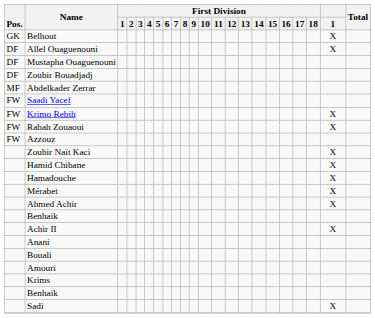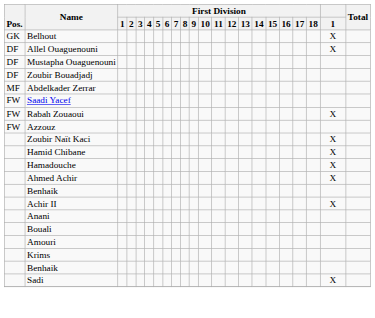 <table class="wikitable sortable alternance"  style="font-size:95%; text-align:center; line-height:14px;">
 <tr>
 <th rowspan="2" valign="bottom">Pos.</th>
 <th rowspan="2">Name</th>
 <th colspan="18" width="85">First Division</th>
 <th width="35"></th>
 <th rowspan="2">Total</th>
 </tr>
 <tr>
 <th>1</th>
 <th>2</th>
 <th>3</th>
 <th>4</th>
 <th>5</th>
 <th>6</th>
 <th>7</th>
 <th>8</th>
 <th>9</th>
 <th>10</th>
 <th>11</th>
 <th>12</th>
 <th>13</th>
 <th>14</th>
 <th>15</th>
 <th>16</th>
 <th>17</th>
 <th>18</th>
 <th>1</th>
 </tr>
 <tr>
 <td align="left">GK</td>
 <td align="left"> Belhout</td>
 <td></td>
 <td></td>
 <td></td>
 <td></td>
 <td></td>
 <td></td>
 <td></td>
 <td></td>
 <td></td>
 <td></td>
 <td></td>
 <td></td>
 <td></td>
 <td></td>
 <td></td>
 <td></td>
 <td></td>
 <td></td>
 <td>X</td>
 <td></td>
 </tr>
 <tr>
 <td align="left">DF</td>
 <td align="left"> Allel Ouaguenouni</td>
 <td></td>
 <td></td>
 <td></td>
 <td></td>
 <td></td>
 <td></td>
 <td></td>
 <td></td>
 <td></td>
 <td></td>
 <td></td>
 <td></td>
 <td></td>
 <td></td>
 <td></td>
 <td></td>
 <td></td>
 <td></td>
 <td>X</td>
 <td></td>
 </tr>
 <tr>
 <td align="left">DF</td>
 <td align="left"> Mustapha Ouaguenouni</td>
 <td></td>
 <td></td>
 <td></td>
 <td></td>
 <td></td>
 <td></td>
 <td></td>
 <td></td>
 <td></td>
 <td></td>
 <td></td>
 <td></td>
 <td></td>
 <td></td>
 <td></td>
 <td></td>
 <td></td>
 <td></td>
 <td></td>
 <td></td>
 </tr>
 <tr>
 <td align="left">DF</td>
 <td align="left"> Zoubir Bouadjadj</td>
 <td></td>
 <td></td>
 <td></td>
 <td></td>
 <td></td>
 <td></td>
 <td></td>
 <td></td>
 <td></td>
 <td></td>
 <td></td>
 <td></td>
 <td></td>
 <td></td>
 <td></td>
 <td></td>
 <td></td>
 <td></td>
 <td></td>
 <td></td>
 </tr>
 <tr>
 <td align="left">MF</td>
 <td align="left"> Abdelkader Zerrar</td>
 <td></td>
 <td></td>
 <td></td>
 <td></td>
 <td></td>
 <td></td>
 <td></td>
 <td></td>
 <td></td>
 <td></td>
 <td></td>
 <td></td>
 <td></td>
 <td></td>
 <td></td>
 <td></td>
 <td></td>
 <td></td>
 <td></td>
 <td></td>
 </tr>
 <tr>
 <td align="left">FW</td>
 <td align="left"> <a href='#'>Saadi Yacef</a></td>
 <td></td>
 <td></td>
 <td></td>
 <td></td>
 <td></td>
 <td></td>
 <td></td>
 <td></td>
 <td></td>
 <td></td>
 <td></td>
 <td></td>
 <td></td>
 <td></td>
 <td></td>
 <td></td>
 <td></td>
 <td></td>
 <td></td>
 <td></td>
 </tr>
 <tr>
 <td align="left">FW</td>
-<td align="left"> <a href='#'>Krimo Rebih</a></td>
-<td></td>
-<td></td>
-<td></td>
-<td></td>
-<td></td>
-<td></td>
-<td></td>
-<td></td>
-<td></td>
-<td></td>
-<td></td>
-<td></td>
-<td></td>
-<td></td>
-<td></td>
-<td></td>
-<td></td>
-<td></td>
-<td>X</td>
-<td></td>
-</tr>
-<tr>
-<td align="left">FW</td>
 <td align="left"> Rabah Zouaoui</td>
 <td></td>
 <td></td>
 <td></td>
 <td></td>
 <td></td>
 <td></td>
 <td></td>
 <td></td>
 <td></td>
 <td></td>
 <td></td>
 <td></td>
 <td></td>
 <td></td>
 <td></td>
 <td></td>
 <td></td>
 <td></td>
 <td>X</td>
 <td></td>
 </tr>
 <tr>
 <td align="left">FW</td>
 <td align="left"> Azzouz</td>
 <td></td>
 <td></td>
 <td></td>
 <td></td>
 <td></td>
 <td></td>
 <td></td>
 <td></td>
 <td></td>
 <td></td>
 <td></td>
 <td></td>
 <td></td>
 <td></td>
 <td></td>
 <td></td>
 <td></td>
 <td></td>
 <td></td>
 <td></td>
 </tr>
 <tr>
 <td align="left"></td>
 <td align="left"> Zoubir Naït Kaci</td>
 <td></td>
 <td></td>
 <td></td>
 <td></td>
 <td></td>
 <td></td>
 <td></td>
 <td></td>
 <td></td>
 <td></td>
 <td></td>
 <td></td>
 <td></td>
 <td></td>
 <td></td>
 <td></td>
 <td></td>
 <td></td>
 <td>X</td>
 <td></td>
 </tr>
 <tr>
 <td align="left"></td>
 <td align="left"> Hamid Chibane</td>
 <td></td>
 <td></td>
 <td></td>
 <td></td>
 <td></td>
 <td></td>
 <td></td>
 <td></td>
 <td></td>
 <td></td>
 <td></td>
 <td></td>
 <td></td>
 <td></td>
 <td></td>
 <td></td>
 <td></td>
 <td></td>
 <td>X</td>
 <td></td>
 </tr>
 <tr>
 <td align="left"></td>
 <td align="left"> Hamadouche</td>
-<td></td>
-<td></td>
-<td></td>
-<td></td>
-<td></td>
-<td></td>
-<td></td>
-<td></td>
-<td></td>
-<td></td>
-<td></td>
-<td></td>
-<td></td>
-<td></td>
-<td></td>
-<td></td>
-<td></td>
-<td></td>
-<td>X</td>
-<td></td>
-</tr>
-<tr>
-<td align="left"></td>
-<td align="left"> Mérabet</td>
 <td></td>
 <td></td>
 <td></td>
 <td></td>
 <td></td>
 <td></td>
 <td></td>
 <td></td>
 <td></td>
 <td></td>
 <td></td>
 <td></td>
 <td></td>
 <td></td>
 <td></td>
 <td></td>
 <td></td>
 <td></td>
 <td>X</td>
 <td></td>
 </tr>
 <tr>
 <td align="left"></td>
 <td align="left"> Ahmed Achir</td>
 <td></td>
 <td></td>
 <td></td>
 <td></td>
 <td></td>
 <td></td>
 <td></td>
 <td></td>
 <td></td>
 <td></td>
 <td></td>
 <td></td>
 <td></td>
 <td></td>
 <td></td>
 <td></td>
 <td></td>
 <td></td>
 <td>X</td>
 <td></td>
 </tr>
 <tr>
 <td align="left"></td>
 <td align="left"> Benhaik</td>
 <td></td>
 <td></td>
 <td></td>
 <td></td>
 <td></td>
 <td></td>
 <td></td>
 <td></td>
 <td></td>
 <td></td>
 <td></td>
 <td></td>
 <td></td>
 <td></td>
 <td></td>
 <td></td>
 <td></td>
 <td></td>
 <td></td>
 <td></td>
 </tr>
 <tr>
 <td align="left"></td>
 <td align="left"> Achir II</td>
 <td></td>
 <td></td>
 <td></td>
 <td></td>
 <td></td>
 <td></td>
 <td></td>
 <td></td>
 <td></td>
 <td></td>
 <td></td>
 <td></td>
 <td></td>
 <td></td>
 <td></td>
 <td></td>
 <td></td>
 <td></td>
 <td>X</td>
 <td></td>
 </tr>
 <tr>
 <td align="left"></td>
 <td align="left"> Anani</td>
 <td></td>
 <td></td>
 <td></td>
 <td></td>
 <td></td>
 <td></td>
 <td></td>
 <td></td>
 <td></td>
 <td></td>
 <td></td>
 <td></td>
 <td></td>
 <td></td>
 <td></td>
 <td></td>
 <td></td>
 <td></td>
 <td></td>
 <td></td>
 </tr>
 <tr>
 <td align="left"></td>
 <td align="left"> Bouali</td>
 <td></td>
 <td></td>
 <td></td>
 <td></td>
 <td></td>
 <td></td>
 <td></td>
 <td></td>
 <td></td>
 <td></td>
 <td></td>
 <td></td>
 <td></td>
 <td></td>
 <td></td>
 <td></td>
 <td></td>
 <td></td>
 <td></td>
 <td></td>
 </tr>
 <tr>
 <td align="left"></td>
 <td align="left"> Amouri</td>
 <td></td>
 <td></td>
 <td></td>
 <td></td>
 <td></td>
 <td></td>
 <td></td>
 <td></td>
 <td></td>
 <td></td>
 <td></td>
 <td></td>
 <td></td>
 <td></td>
 <td></td>
 <td></td>
 <td></td>
 <td></td>
 <td></td>
 <td></td>
 </tr>
 <tr>
 <td align="left"></td>
 <td align="left"> Krims</td>
 <td></td>
 <td></td>
 <td></td>
 <td></td>
 <td></td>
 <td></td>
 <td></td>
 <td></td>
 <td></td>
 <td></td>
 <td></td>
 <td></td>
 <td></td>
 <td></td>
 <td></td>
 <td></td>
 <td></td>
 <td></td>
 <td></td>
 <td></td>
 </tr>
 <tr>
 <td align="left"></td>
 <td align="left"> Benhaik</td>
 <td></td>
 <td></td>
 <td></td>
 <td></td>
 <td></td>
 <td></td>
 <td></td>
 <td></td>
 <td></td>
 <td></td>
 <td></td>
 <td></td>
 <td></td>
 <td></td>
 <td></td>
 <td></td>
 <td></td>
 <td></td>
 <td></td>
 <td></td>
 </tr>
 <tr>
 <td align="left"></td>
 <td align="left"> Sadi</td>
 <td></td>
 <td></td>
 <td></td>
 <td></td>
 <td></td>
 <td></td>
 <td></td>
 <td></td>
 <td></td>
 <td></td>
 <td></td>
 <td></td>
 <td></td>
 <td></td>
 <td></td>
 <td></td>
 <td></td>
 <td></td>
 <td>X</td>
 <td></td>
 </tr>
 <tr>
 </tr>
 </table>
